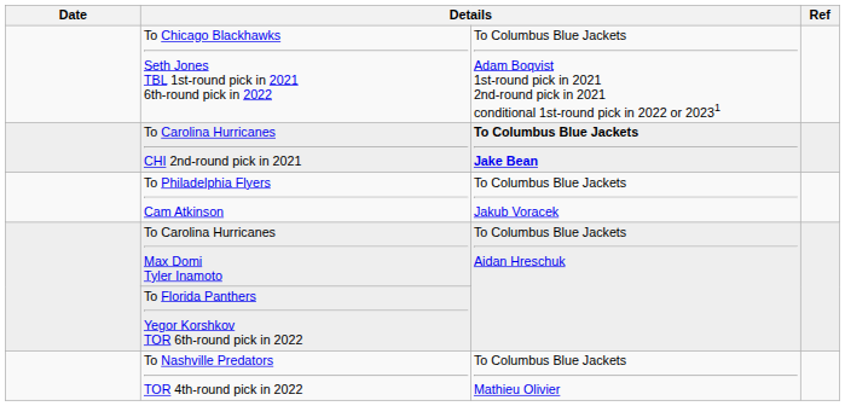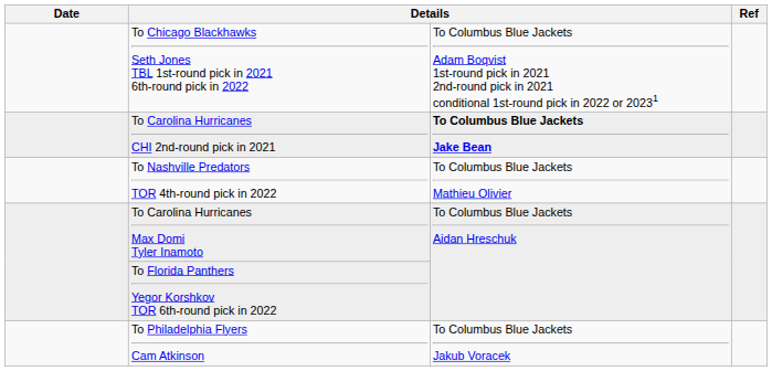 <table class="wikitable">
 <tr>
 <th style="width: 10em;">Date</th>
 <th colspan=2>Details</th>
 <th style="width: 2.5em;">Ref</th>
 </tr>
 <tr>
 <td></td>
 <td style="width: 25em;" valign="top">To <a href='#'>Chicago Blackhawks</a><hr><a href='#'>Seth Jones</a><br><a href='#'>TBL</a> 1st-round pick in <a href='#'>2021</a><br>6th-round pick in <a href='#'>2022</a></td>
 <td style="width: 25em;" valign="top">To Columbus Blue Jackets<hr><a href='#'>Adam Boqvist</a><br>1st-round pick in 2021<br>2nd-round pick in 2021<br>conditional 1st-round pick in 2022 or 2023<sup>1</sup></td>
 <td></td>
 </tr>
 <tr bgcolor="eeeeee">
 <td></td>
 <td valign="top">To <a href='#'>Carolina Hurricanes</a><hr><a href='#'>CHI</a> 2nd-round pick in 2021</td>
 <td valign="top"><strong>To Columbus Blue Jackets<hr><a href='#'>Jake Bean</a></strong></td>
 <td></td>
 </tr>
 <tr>
 <td></td>
-<td valign="top">To <a href='#'>Philadelphia Flyers</a><hr><a href='#'>Cam Atkinson</a></td>
-<td valign="top">To Columbus Blue Jackets<hr><a href='#'>Jakub Voracek</a></td>
+<td valign="top">To <a href='#'>Nashville Predators</a><hr><a href='#'>TOR</a> 4th-round pick in 2022</td>
+<td valign="top">To Columbus Blue Jackets<hr><a href='#'>Mathieu Olivier</a></td>
 <td></td>
 </tr>
 <tr bgcolor="eeeeee">
 <td rowspan=2></td>
 <td valign="top">To Carolina Hurricanes<hr><a href='#'>Max Domi</a><br><a href='#'>Tyler Inamoto</a></td>
 <td rowspan=2; valign="top">To Columbus Blue Jackets<hr><a href='#'>Aidan Hreschuk</a></td>
 <td rowspan=2></td>
 </tr>
 <tr bgcolor="eeeeee">
 <td valign="top">To <a href='#'>Florida Panthers</a><hr><a href='#'>Yegor Korshkov</a><br><a href='#'>TOR</a> 6th-round pick in 2022</td>
 </tr>
 <tr>
 <td></td>
-<td valign="top">To <a href='#'>Nashville Predators</a><hr><a href='#'>TOR</a> 4th-round pick in 2022</td>
-<td valign="top">To Columbus Blue Jackets<hr><a href='#'>Mathieu Olivier</a></td>
+<td valign="top">To <a href='#'>Philadelphia Flyers</a><hr><a href='#'>Cam Atkinson</a></td>
+<td valign="top">To Columbus Blue Jackets<hr><a href='#'>Jakub Voracek</a></td>
 <td></td>
 </tr>
 </table>
